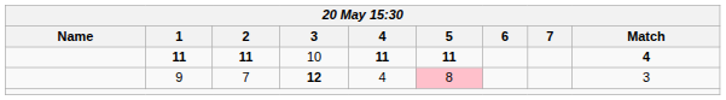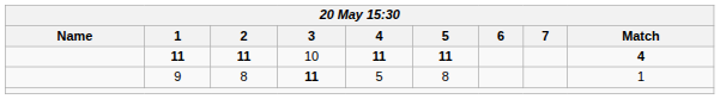 <table class=wikitable style="text-align:center; width: 55%">
 <tr>
 <th colspan=17><em>20 May 15:30</em></th>
 </tr>
 <tr>
 <th>Name</th>
 <th>1</th>
 <th>2</th>
 <th>3</th>
 <th>4</th>
 <th>5</th>
 <th>6</th>
 <th>7</th>
 <th>Match</th>
 </tr>
 <tr>
 <td style="text-align:left;"><strong></strong></td>
 <td><strong>11</strong></td>
 <td><strong>11</strong></td>
 <td>10</td>
 <td><strong>11</strong></td>
 <td><strong>11</strong></td>
 <td></td>
 <td></td>
 <td><strong>4</strong></td>
 </tr>
 <tr>
 <td style="text-align:left;"></td>
 <td>9</td>
-<td>7</td>
-<td><strong>12</strong></td>
-<td>4</td>
-<td style="background: pink;">8</td>
+<td>8</td>
+<td><strong>11</strong></td>
+<td>5</td>
+<td>8</td>
 <td></td>
 <td></td>
-<td>3</td>
+<td>1</td>
 </tr>
 <tr>
 <td colspan=17></td>
 </tr>
 </table>
